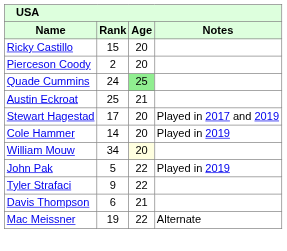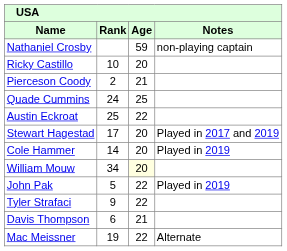 <table border="1" cellpadding="3" style="border-collapse: collapse;">
 <tr style="background:#ddffdd;">
 <td colspan="4">   <strong>USA</strong></td>
 </tr>
 <tr style="background:#ddffdd;">
 <th>Name</th>
 <th>Rank</th>
 <th>Age</th>
 <th>Notes</th>
 </tr>
 <tr>
+<td><a href='#'>Nathaniel Crosby</a></td>
+<td></td>
+<td align=center>59</td>
+<td>non-playing captain</td>
+</tr>
+<tr>
 <td><a href='#'>Ricky Castillo</a></td>
-<td align=center>15</td>
+<td align=center>10</td>
 <td align=center>20</td>
 <td></td>
 </tr>
 <tr>
 <td><a href='#'>Pierceson Coody</a></td>
 <td align=center>2</td>
-<td align=center>20</td>
+<td align=center>21</td>
 <td></td>
 </tr>
 <tr>
 <td><a href='#'>Quade Cummins</a></td>
 <td align=center>24</td>
-<td align=center style="background: lightgreen;">25</td>
+<td align=center>25</td>
 <td></td>
 </tr>
 <tr>
 <td><a href='#'>Austin Eckroat</a></td>
 <td align=center>25</td>
-<td align=center>21</td>
+<td align=center>22</td>
 <td></td>
 </tr>
 <tr>
 <td><a href='#'>Stewart Hagestad</a></td>
 <td align=center>17</td>
 <td align=center>20</td>
 <td>Played in <a href='#'>2017</a> and <a href='#'>2019</a></td>
 </tr>
 <tr>
 <td><a href='#'>Cole Hammer</a></td>
 <td align=center>14</td>
 <td align=center>20</td>
 <td>Played in <a href='#'>2019</a></td>
 </tr>
 <tr>
 <td><a href='#'>William Mouw</a></td>
 <td align=center>34</td>
 <td align=center style="background: lightyellow;">20</td>
 <td></td>
 </tr>
 <tr>
 <td><a href='#'>John Pak</a></td>
 <td align=center>5</td>
 <td align=center>22</td>
 <td>Played in <a href='#'>2019</a></td>
 </tr>
 <tr>
 <td><a href='#'>Tyler Strafaci</a></td>
 <td align=center>9</td>
 <td align=center>22</td>
 <td></td>
 </tr>
 <tr>
 <td><a href='#'>Davis Thompson</a></td>
 <td align=center>6</td>
 <td align=center>21</td>
 <td></td>
 </tr>
 <tr>
 <td><a href='#'>Mac Meissner</a></td>
 <td align=center>19</td>
 <td align=center>22</td>
 <td>Alternate</td>
 </tr>
 </table>
